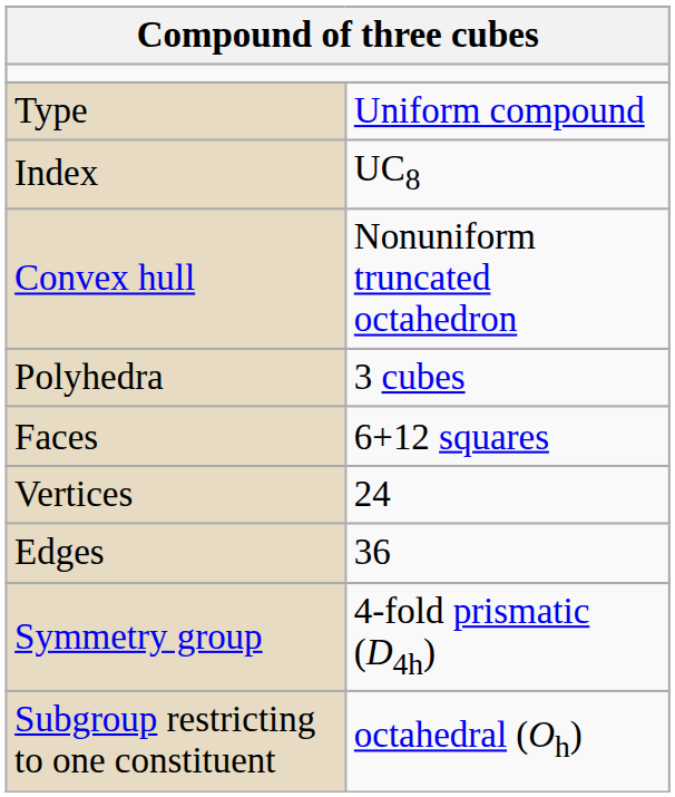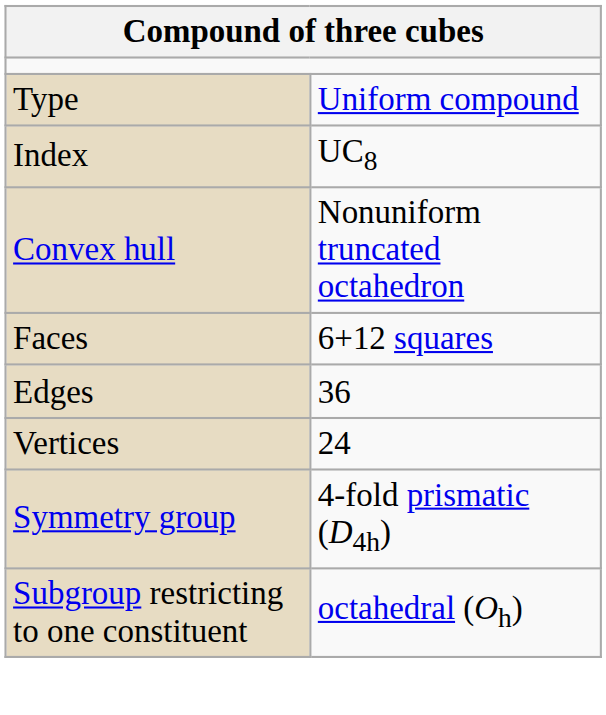 <table class="wikitable" style="float:right; margin-left:8px; width:290px">
 <tr>
 <th bgcolor=#e7dcc3 colspan=2>Compound of three cubes</th>
 </tr>
 <tr>
 <td align=center colspan=2></td>
 </tr>
 <tr>
 <td bgcolor=#e7dcc3>Type</td>
 <td><a href='#'>Uniform compound</a></td>
 </tr>
 <tr>
 <td bgcolor=#e7dcc3>Index</td>
 <td>UC<sub>8</sub></td>
 </tr>
 <tr>
 <td bgcolor=#e7dcc3><a href='#'>Convex hull</a></td>
 <td>Nonuniform <a href='#'>truncated octahedron</a></td>
 </tr>
 <tr>
-<td bgcolor=#e7dcc3>Polyhedra</td>
-<td>3 <a href='#'>cubes</a></td>
-</tr>
-<tr>
 <td bgcolor=#e7dcc3>Faces</td>
 <td>6+12 <a href='#'>squares</a></td>
 </tr>
 <tr>
+<td bgcolor=#e7dcc3>Edges</td>
+<td>36</td>
+</tr>
+<tr>
 <td bgcolor=#e7dcc3>Vertices</td>
 <td>24</td>
-</tr>
-<tr>
-<td bgcolor=#e7dcc3>Edges</td>
-<td>36</td>
 </tr>
 <tr>
 <td bgcolor=#e7dcc3><a href='#'>Symmetry group</a></td>
 <td>4-fold <a href='#'>prismatic</a> (<em>D</em><sub>4h</sub>)</td>
 </tr>
 <tr>
 <td bgcolor=#e7dcc3><a href='#'>Subgroup</a> restricting to one constituent</td>
 <td><a href='#'>octahedral</a> (<em>O</em><sub>h</sub>)</td>
 </tr>
 </table>
